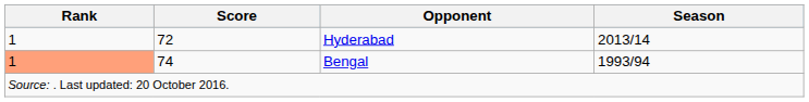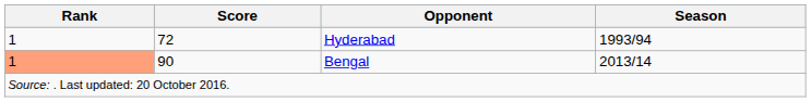 <table class="wikitable" width=70%>
 <tr bgcolor=#87cef>
 <th>Rank</th>
 <th>Score</th>
 <th>Opponent</th>
 <th>Season</th>
 </tr>
 <tr>
 <td>1</td>
 <td>72</td>
 <td><a href='#'>Hyderabad</a></td>
-<td>2013/14</td>
+<td>1993/94</td>
 </tr>
 <tr>
 <td style="background: lightsalmon;">1</td>
-<td>74</td>
+<td>90</td>
 <td><a href='#'>Bengal</a></td>
-<td>1993/94</td>
+<td>2013/14</td>
 </tr>
 <tr>
 <td colspan=4><small><em>Source: </em>. Last updated: 20 October 2016.</small></td>
 </tr>
 </table>
